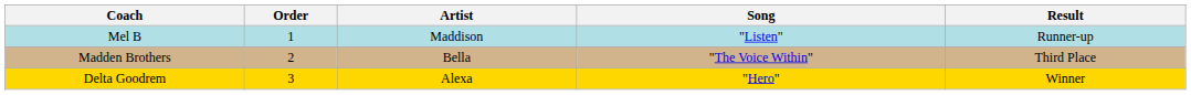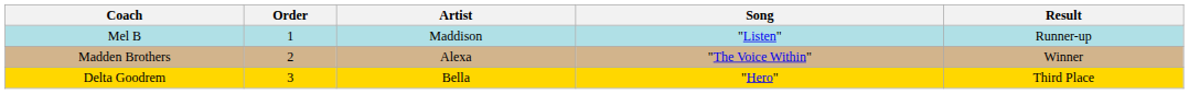 <table class="wikitable" style="text-align: center; width:90%">
 <tr>
 <th style="width:13%">Coach</th>
 <th style="width:05%">Order</th>
 <th style="width:13%">Artist</th>
 <th style="width:20%">Song</th>
 <th style="width:13%">Result</th>
 </tr>
 <tr style="background:#B0E0E6">
 <td>Mel B</td>
 <td>1</td>
 <td>Maddison</td>
 <td>"<a href='#'>Listen</a>"</td>
 <td>Runner-up</td>
 </tr>
 <tr style="background:tan">
 <td>Madden Brothers</td>
 <td>2</td>
-<td>Bella</td>
+<td>Alexa</td>
 <td>"<a href='#'>The Voice Within</a>"</td>
-<td>Third Place</td>
+<td>Winner</td>
 </tr>
 <tr style="background: gold">
 <td>Delta Goodrem</td>
 <td>3</td>
-<td>Alexa</td>
+<td>Bella</td>
 <td>"<a href='#'>Hero</a>"</td>
-<td>Winner</td>
+<td>Third Place</td>
 </tr>
 </table>
